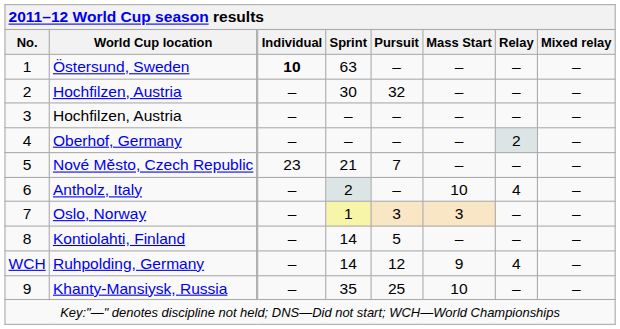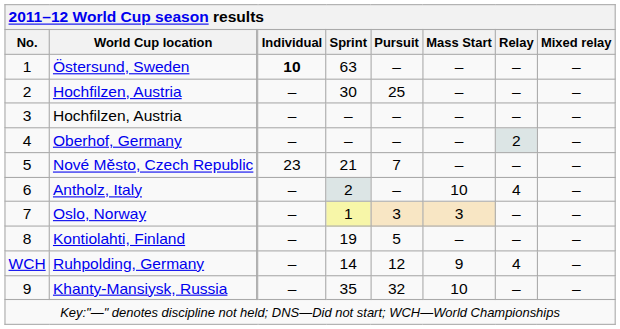 <table class="wikitable collapsible collapsed" style="font-size:90%; text-align:center; float:right; margin:1em 0 1em 1em;">
 <tr>
 <th colspan="9" style="white-space:nowrap; text-align:left;"><a href='#'>2011–12 World Cup season</a> results  </th>
 </tr>
 <tr>
 <th><small>No.</small></th>
 <th><small>World Cup location</small></th>
 <td rowspan="11" style="border-bottom-width:2x; padding:0;"></td>
 <th><small>Individual</small></th>
 <th><small>Sprint</small></th>
 <th><small>Pursuit</small></th>
 <th><small>Mass Start</small></th>
 <th><small>Relay</small></th>
 <th><small>Mixed relay</small></th>
 </tr>
 <tr>
 <td>1</td>
 <td style="text-align:left;"> <a href='#'>Östersund, Sweden</a></td>
 <td><strong>10</strong></td>
 <td>63</td>
 <td>–</td>
 <td>–</td>
 <td>–</td>
 <td>–</td>
 </tr>
 <tr>
 <td>2</td>
 <td style="text-align:left;"> <a href='#'>Hochfilzen, Austria</a></td>
 <td>–</td>
 <td>30</td>
-<td>32</td>
+<td>25</td>
 <td>–</td>
 <td>–</td>
 <td>–</td>
 </tr>
 <tr>
 <td>3</td>
 <td style="text-align:left;"> Hochfilzen, Austria</td>
 <td>–</td>
 <td>–</td>
 <td>–</td>
 <td>–</td>
 <td>–</td>
 <td>–</td>
 </tr>
 <tr>
 <td>4</td>
 <td style="text-align:left;"> <a href='#'>Oberhof, Germany</a></td>
 <td>–</td>
 <td>–</td>
 <td>–</td>
 <td>–</td>
 <td style="background:#dce5e5;">2</td>
 <td>–</td>
 </tr>
 <tr>
 <td>5</td>
 <td style="text-align:left;"> <a href='#'>Nové Město, Czech Republic</a></td>
 <td>23</td>
 <td>21</td>
 <td>7</td>
 <td>–</td>
 <td>–</td>
 <td>–</td>
 </tr>
 <tr>
 <td>6</td>
 <td style="text-align:left;"> <a href='#'>Antholz, Italy</a></td>
 <td>–</td>
 <td style="background:#dce5e5;">2</td>
 <td>–</td>
 <td>10</td>
 <td>4</td>
 <td>–</td>
 </tr>
 <tr>
 <td>7</td>
 <td style="text-align:left;"> <a href='#'>Oslo, Norway</a></td>
 <td>–</td>
 <td style="background:#f7f6a8;">1</td>
 <td style="background:#f8e6c4;">3</td>
 <td style="background:#f8e6c4;">3</td>
 <td>–</td>
 <td>–</td>
 </tr>
 <tr>
 <td>8</td>
 <td style="text-align:left;"> <a href='#'>Kontiolahti, Finland</a></td>
 <td>–</td>
-<td>14</td>
+<td>19</td>
 <td>5</td>
 <td>–</td>
 <td>–</td>
 <td>–</td>
 </tr>
 <tr>
 <td><a href='#'>WCH</a></td>
 <td style="text-align:left;"> <a href='#'>Ruhpolding, Germany</a></td>
 <td>–</td>
 <td>14</td>
 <td>12</td>
 <td>9</td>
 <td>4</td>
 <td>–</td>
 </tr>
 <tr>
 <td>9</td>
 <td style="text-align:left;"> <a href='#'>Khanty-Mansiysk, Russia</a></td>
 <td>–</td>
 <td>35</td>
-<td>25</td>
+<td>32</td>
 <td>10</td>
 <td>–</td>
 <td>–</td>
 </tr>
 <tr>
 <td style="text-align:center;" colspan="9"><small><em>Key:"—" denotes discipline not held; DNS—Did not start; WCH—World Championships</em></small></td>
 </tr>
 </table>
